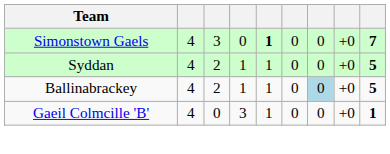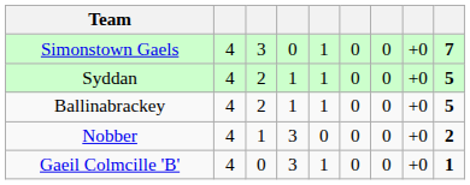 <table class="wikitable" style="text-align:center">
 <tr>
 <th width="175">Team</th>
 <th width="20"></th>
 <th width="20"></th>
 <th width="20"></th>
 <th width="20"></th>
 <th width="20"></th>
 <th width="20"></th>
 <th width="20"></th>
 <th width="20"></th>
 </tr>
 <tr style="background:#cfc;">
 <td><a href='#'>Simonstown Gaels</a></td>
 <td>4</td>
 <td>3</td>
 <td>0</td>
-<td><strong>1</strong></td>
+<td>1</td>
 <td>0</td>
 <td>0</td>
 <td>+0</td>
 <td><strong>7</strong></td>
 </tr>
 <tr style="background:#cfc;">
 <td>Syddan</td>
 <td>4</td>
 <td>2</td>
 <td>1</td>
 <td>1</td>
 <td>0</td>
 <td>0</td>
 <td>+0</td>
 <td><strong>5</strong></td>
 </tr>
 <tr>
 <td>Ballinabrackey</td>
 <td>4</td>
 <td>2</td>
 <td>1</td>
 <td>1</td>
 <td>0</td>
-<td style="background: lightblue;">0</td>
+<td>0</td>
 <td>+0</td>
 <td><strong>5</strong></td>
+</tr>
+<tr>
+<td><a href='#'>Nobber</a></td>
+<td>4</td>
+<td>1</td>
+<td>3</td>
+<td>0</td>
+<td>0</td>
+<td>0</td>
+<td>+0</td>
+<td><strong>2</strong></td>
 </tr>
 <tr>
 <td><a href='#'>Gaeil Colmcille 'B'</a></td>
 <td>4</td>
 <td>0</td>
 <td>3</td>
 <td>1</td>
 <td>0</td>
 <td>0</td>
 <td>+0</td>
 <td><strong>1</strong></td>
 </tr>
 </table>
